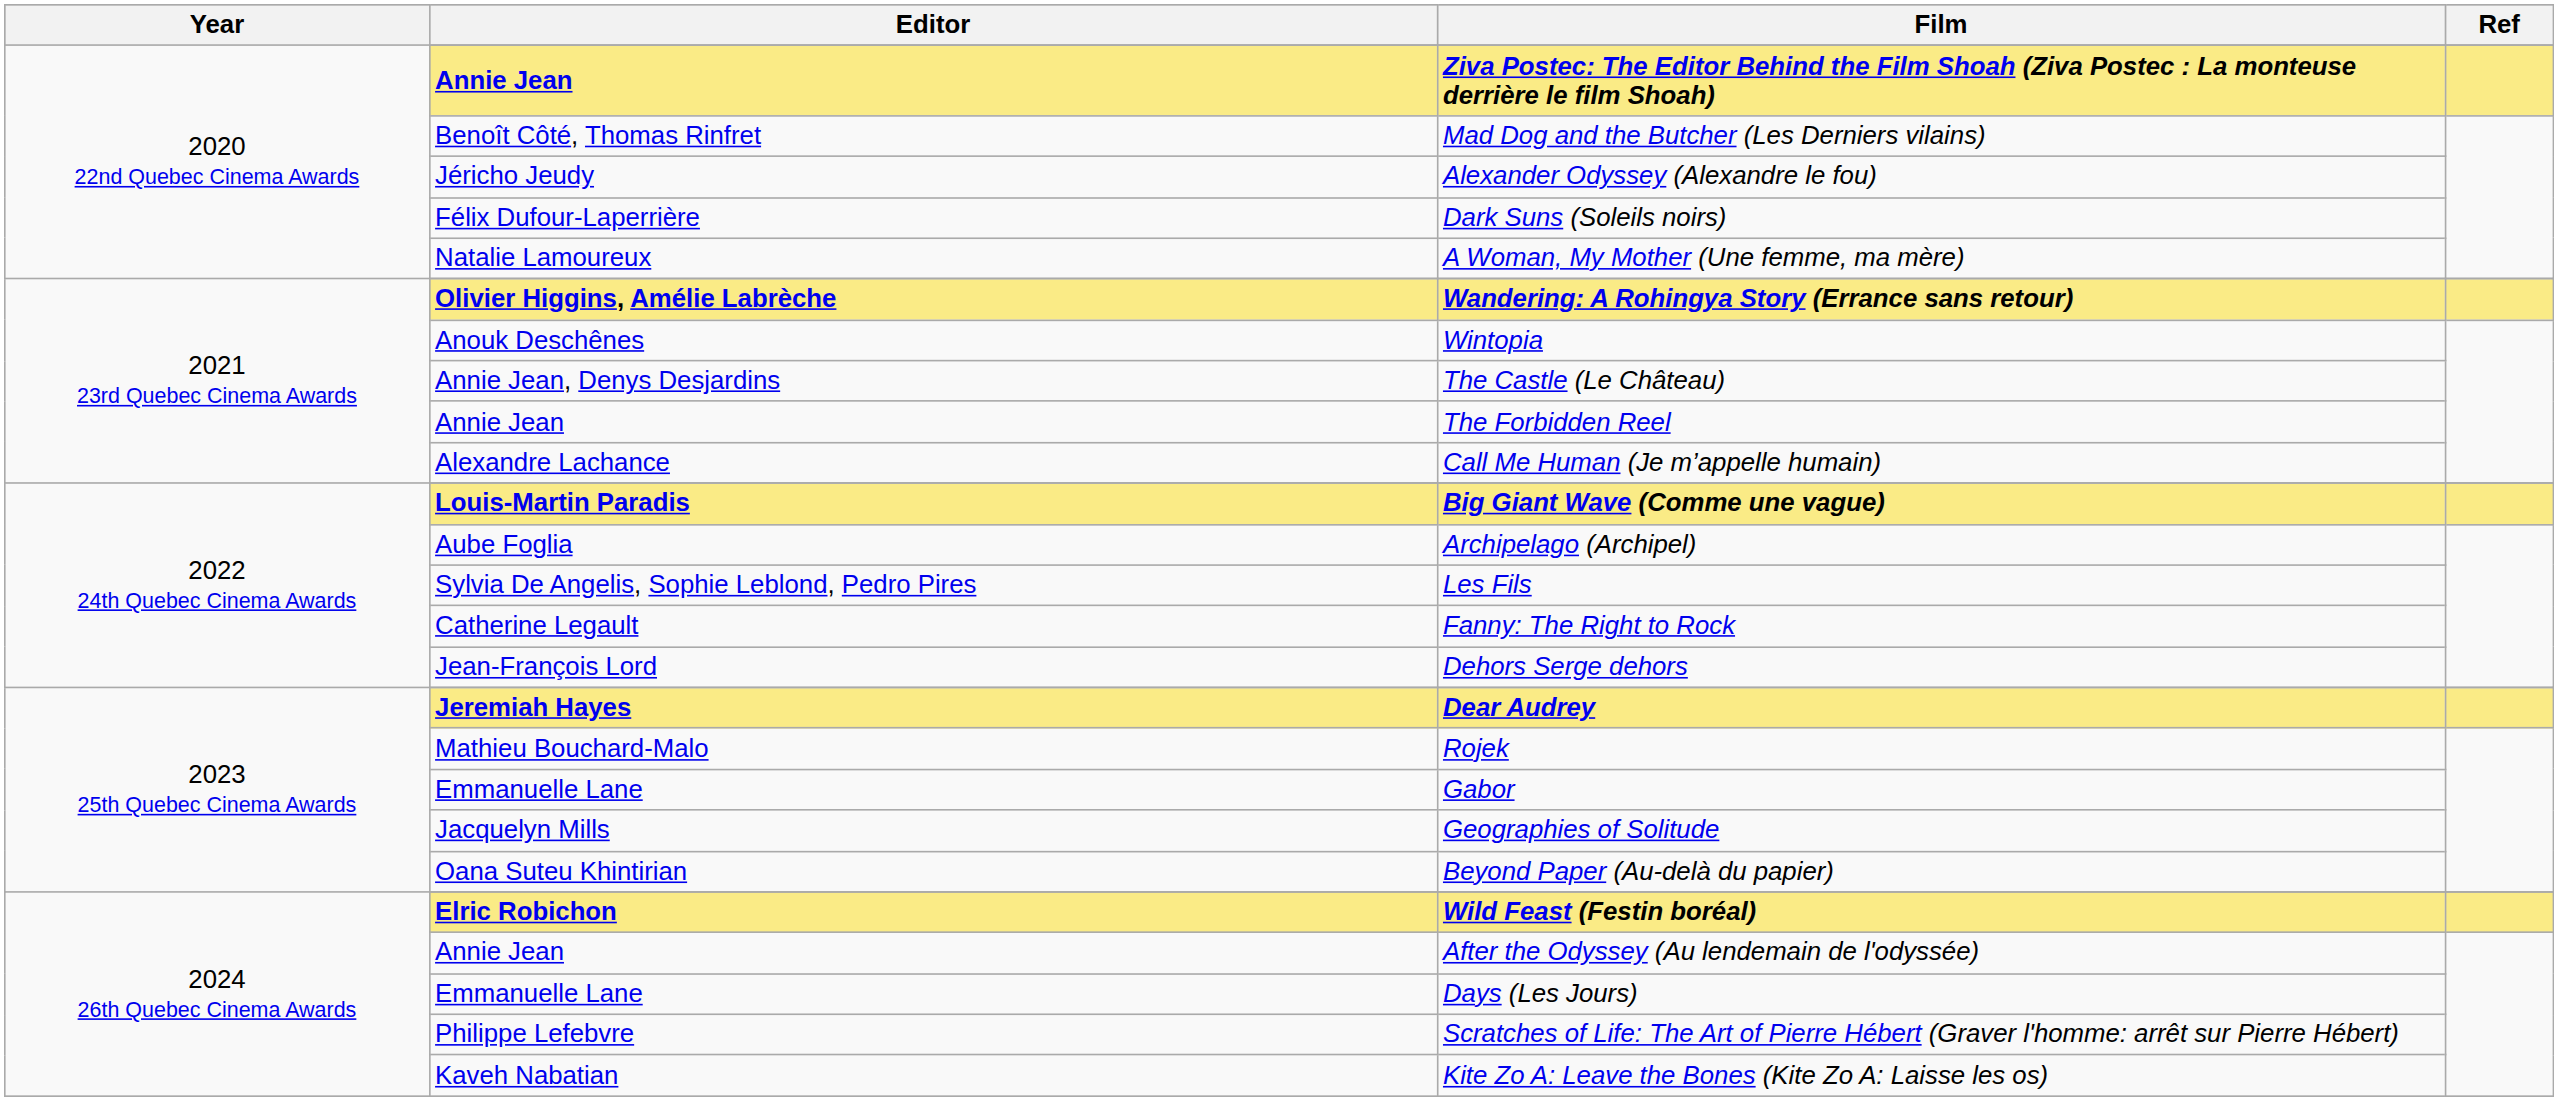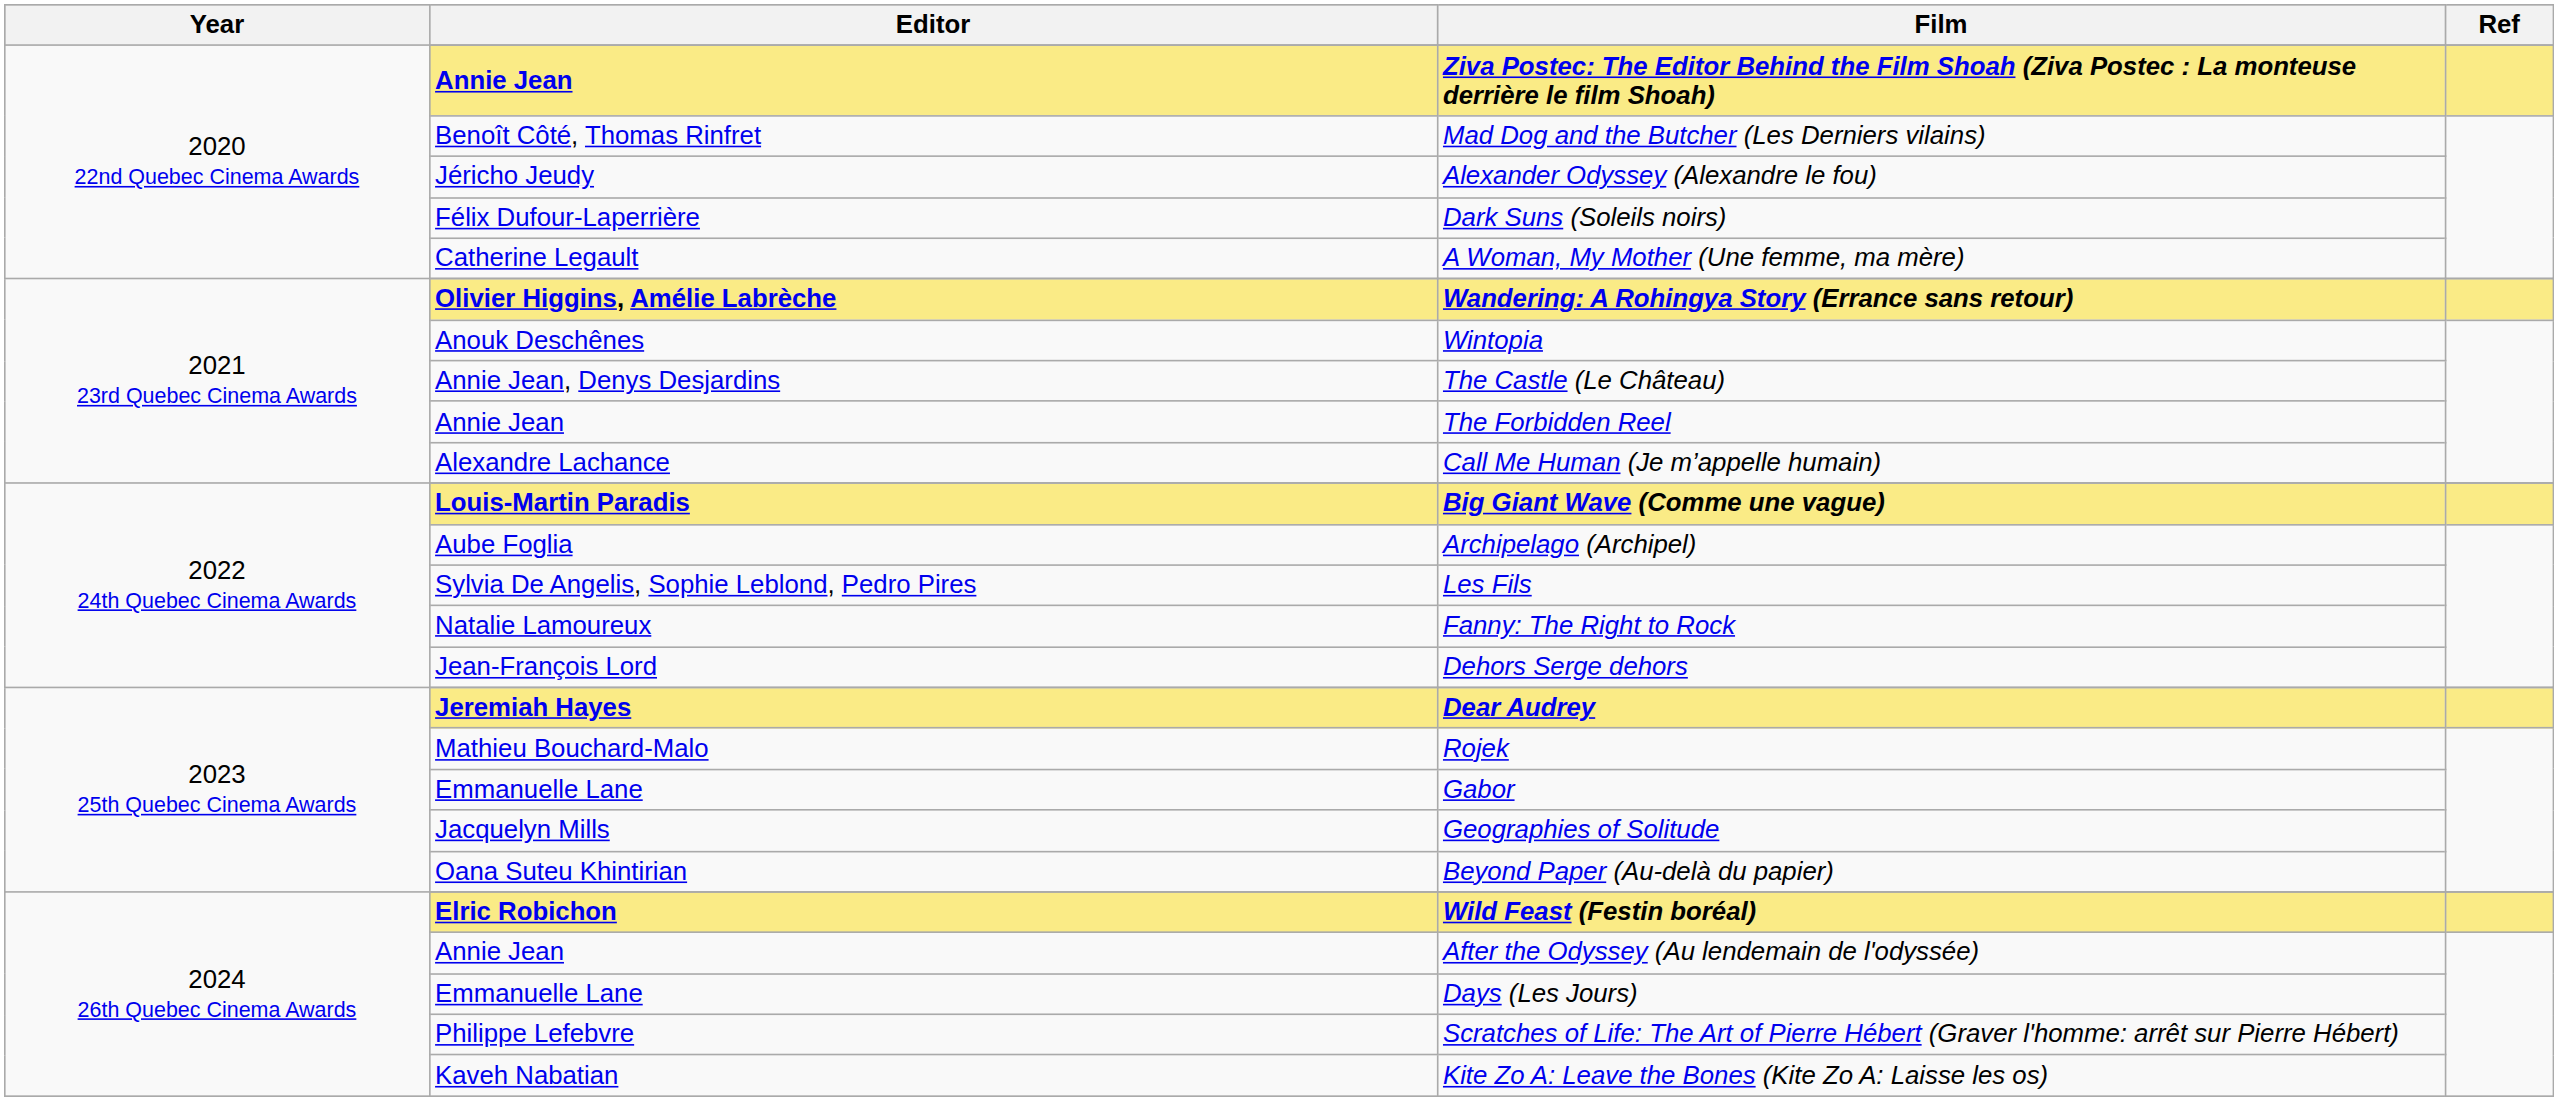 <table class="wikitable" style="width:100%;">
 <tr style="background:#bebebe;">
 <th style="width:8%;">Year</th>
 <th style="width:19%;">Editor</th>
 <th style="width:19%;">Film</th>
 <th style="width:2%;">Ref</th>
 </tr>
 <tr>
 <td rowspan="6" align="center">2020 <br> <small><a href='#'>22nd Quebec Cinema Awards</a></small></td>
 </tr>
 <tr style="background:#FAEB86">
 <td><strong><a href='#'>Annie Jean</a></strong></td>
 <td><strong><em><a href='#'>Ziva Postec: The Editor Behind the Film Shoah</a> (Ziva Postec : La monteuse derrière le film Shoah)</em></strong></td>
 <td></td>
 </tr>
 <tr>
 <td><a href='#'>Benoît Côté</a>, <a href='#'>Thomas Rinfret</a></td>
 <td><em><a href='#'>Mad Dog and the Butcher</a> (Les Derniers vilains)</em></td>
 <td rowspan=4></td>
 </tr>
 <tr>
 <td><a href='#'>Jéricho Jeudy</a></td>
 <td><em><a href='#'>Alexander Odyssey</a> (Alexandre le fou)</em></td>
 </tr>
 <tr>
 <td><a href='#'>Félix Dufour-Laperrière</a></td>
 <td><em><a href='#'>Dark Suns</a> (Soleils noirs)</em></td>
 </tr>
 <tr>
-<td><a href='#'>Natalie Lamoureux</a></td>
+<td><a href='#'>Catherine Legault</a></td>
 <td><em><a href='#'>A Woman, My Mother</a> (Une femme, ma mère)</em></td>
 </tr>
 <tr>
 <td rowspan="6" align="center">2021<br><small><a href='#'>23rd Quebec Cinema Awards</a></small></td>
 </tr>
 <tr style="background:#FAEB86">
 <td><strong><a href='#'>Olivier Higgins</a>, <a href='#'>Amélie Labrèche</a></strong></td>
 <td><strong><em><a href='#'>Wandering: A Rohingya Story</a> (Errance sans retour)</em></strong></td>
 <td></td>
 </tr>
 <tr>
 <td><a href='#'>Anouk Deschênes</a></td>
 <td><em><a href='#'>Wintopia</a></em></td>
 <td rowspan=4></td>
 </tr>
 <tr>
 <td><a href='#'>Annie Jean</a>, <a href='#'>Denys Desjardins</a></td>
 <td><em><a href='#'>The Castle</a> (Le Château)</em></td>
 </tr>
 <tr>
 <td><a href='#'>Annie Jean</a></td>
 <td><em><a href='#'>The Forbidden Reel</a></em></td>
 </tr>
 <tr>
 <td><a href='#'>Alexandre Lachance</a></td>
 <td><em><a href='#'>Call Me Human</a> (Je m’appelle humain)</em></td>
 </tr>
 <tr>
 <td rowspan="6" align="center">2022<br><small><a href='#'>24th Quebec Cinema Awards</a></small></td>
 </tr>
 <tr style="background:#FAEB86">
 <td><strong><a href='#'>Louis-Martin Paradis</a></strong></td>
 <td><strong><em><a href='#'>Big Giant Wave</a> (Comme une vague)</em></strong></td>
 <td></td>
 </tr>
 <tr>
 <td><a href='#'>Aube Foglia</a></td>
 <td><em><a href='#'>Archipelago</a> (Archipel)</em></td>
 <td rowspan=4></td>
 </tr>
 <tr>
 <td><a href='#'>Sylvia De Angelis</a>, <a href='#'>Sophie Leblond</a>, <a href='#'>Pedro Pires</a></td>
 <td><em><a href='#'>Les Fils</a></em></td>
 </tr>
 <tr>
-<td><a href='#'>Catherine Legault</a></td>
+<td><a href='#'>Natalie Lamoureux</a></td>
 <td><em><a href='#'>Fanny: The Right to Rock</a></em></td>
 </tr>
 <tr>
 <td><a href='#'>Jean-François Lord</a></td>
 <td><em><a href='#'>Dehors Serge dehors</a></em></td>
 </tr>
 <tr>
 <td rowspan="6" align="center">2023<br><small><a href='#'>25th Quebec Cinema Awards</a></small></td>
 </tr>
 <tr style="background:#FAEB86">
 <td><strong><a href='#'>Jeremiah Hayes</a></strong></td>
 <td><strong><em><a href='#'>Dear Audrey</a></em></strong></td>
 <td></td>
 </tr>
 <tr>
 <td><a href='#'>Mathieu Bouchard-Malo</a></td>
 <td><em><a href='#'>Rojek</a></em></td>
 <td rowspan=4></td>
 </tr>
 <tr>
 <td><a href='#'>Emmanuelle Lane</a></td>
 <td><em><a href='#'>Gabor</a></em></td>
 </tr>
 <tr>
 <td><a href='#'>Jacquelyn Mills</a></td>
 <td><em><a href='#'>Geographies of Solitude</a></em></td>
 </tr>
 <tr>
 <td><a href='#'>Oana Suteu Khintirian</a></td>
 <td><em><a href='#'>Beyond Paper</a> (Au-delà du papier)</em></td>
 </tr>
 <tr>
 <td rowspan="6" align="center">2024<br><small><a href='#'>26th Quebec Cinema Awards</a></small></td>
 </tr>
 <tr style="background:#FAEB86">
 <td><strong><a href='#'>Elric Robichon</a></strong></td>
 <td><strong><em><a href='#'>Wild Feast</a> (Festin boréal)</em></strong></td>
 <td></td>
 </tr>
 <tr>
 <td><a href='#'>Annie Jean</a></td>
 <td><em><a href='#'>After the Odyssey</a> (Au lendemain de l'odyssée)</em></td>
 <td rowspan=4></td>
 </tr>
 <tr>
 <td><a href='#'>Emmanuelle Lane</a></td>
 <td><em><a href='#'>Days</a> (Les Jours)</em></td>
 </tr>
 <tr>
 <td><a href='#'>Philippe Lefebvre</a></td>
 <td><em><a href='#'>Scratches of Life: The Art of Pierre Hébert</a> (Graver l'homme: arrêt sur Pierre Hébert)</em></td>
 </tr>
 <tr>
 <td><a href='#'>Kaveh Nabatian</a></td>
 <td><em><a href='#'>Kite Zo A: Leave the Bones</a> (Kite Zo A: Laisse les os)</em></td>
 </tr>
 <tr>
 </tr>
 </table>
